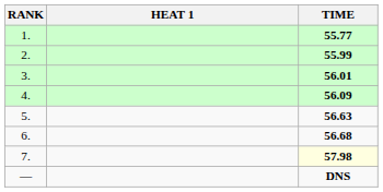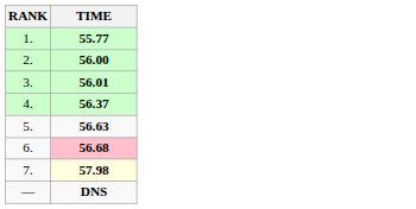 <table class="wikitable" style="border-collapse: collapse; font-size: 90%;">
 <tr>
 <th>RANK</th>
-<th style="width: 20em">HEAT 1</th>
 <th style="width: 6em">TIME</th>
 </tr>
 <tr style="background:#ccffcc;">
 <td align="center">1.</td>
-<td></td>
 <td align="center"><strong>55.77</strong></td>
 </tr>
 <tr style="background:#ccffcc;">
 <td align="center">2.</td>
-<td></td>
-<td align="center"><strong>55.99</strong></td>
+<td align="center"><strong>56.00</strong></td>
 </tr>
 <tr style="background:#ccffcc;">
 <td align="center">3.</td>
-<td></td>
 <td align="center"><strong>56.01</strong></td>
 </tr>
 <tr style="background:#ccffcc;">
 <td align="center">4.</td>
-<td></td>
-<td align="center"><strong>56.09</strong></td>
+<td align="center"><strong>56.37</strong></td>
 </tr>
 <tr>
 <td align="center">5.</td>
-<td></td>
 <td align="center"><strong>56.63</strong></td>
 </tr>
 <tr>
 <td align="center">6.</td>
-<td></td>
-<td align="center"><strong>56.68</strong></td>
+<td align="center" style="background: pink;"><strong>56.68</strong></td>
 </tr>
 <tr>
 <td align="center">7.</td>
-<td></td>
 <td align="center" style="background: lightyellow;"><strong>57.98</strong></td>
 </tr>
 <tr>
 <td align="center">—</td>
-<td></td>
 <td align="center"><strong>DNS</strong></td>
 </tr>
 </table>
